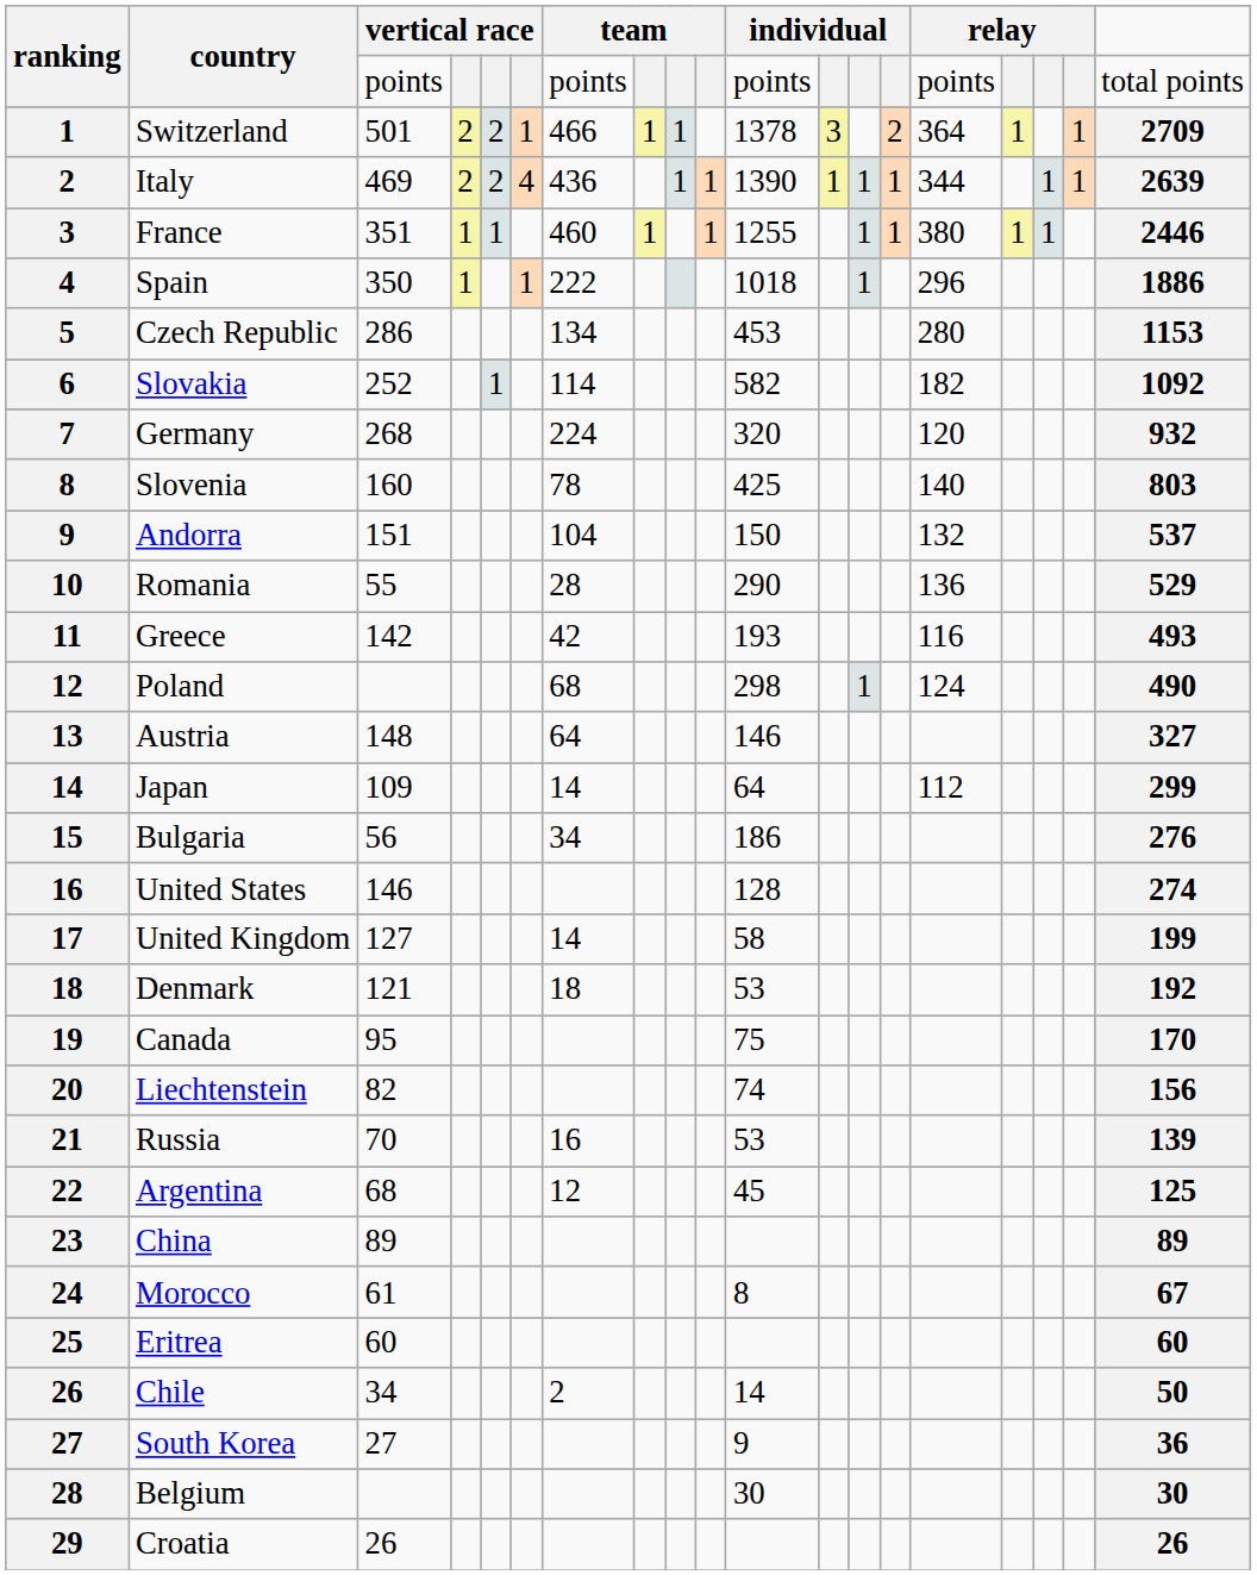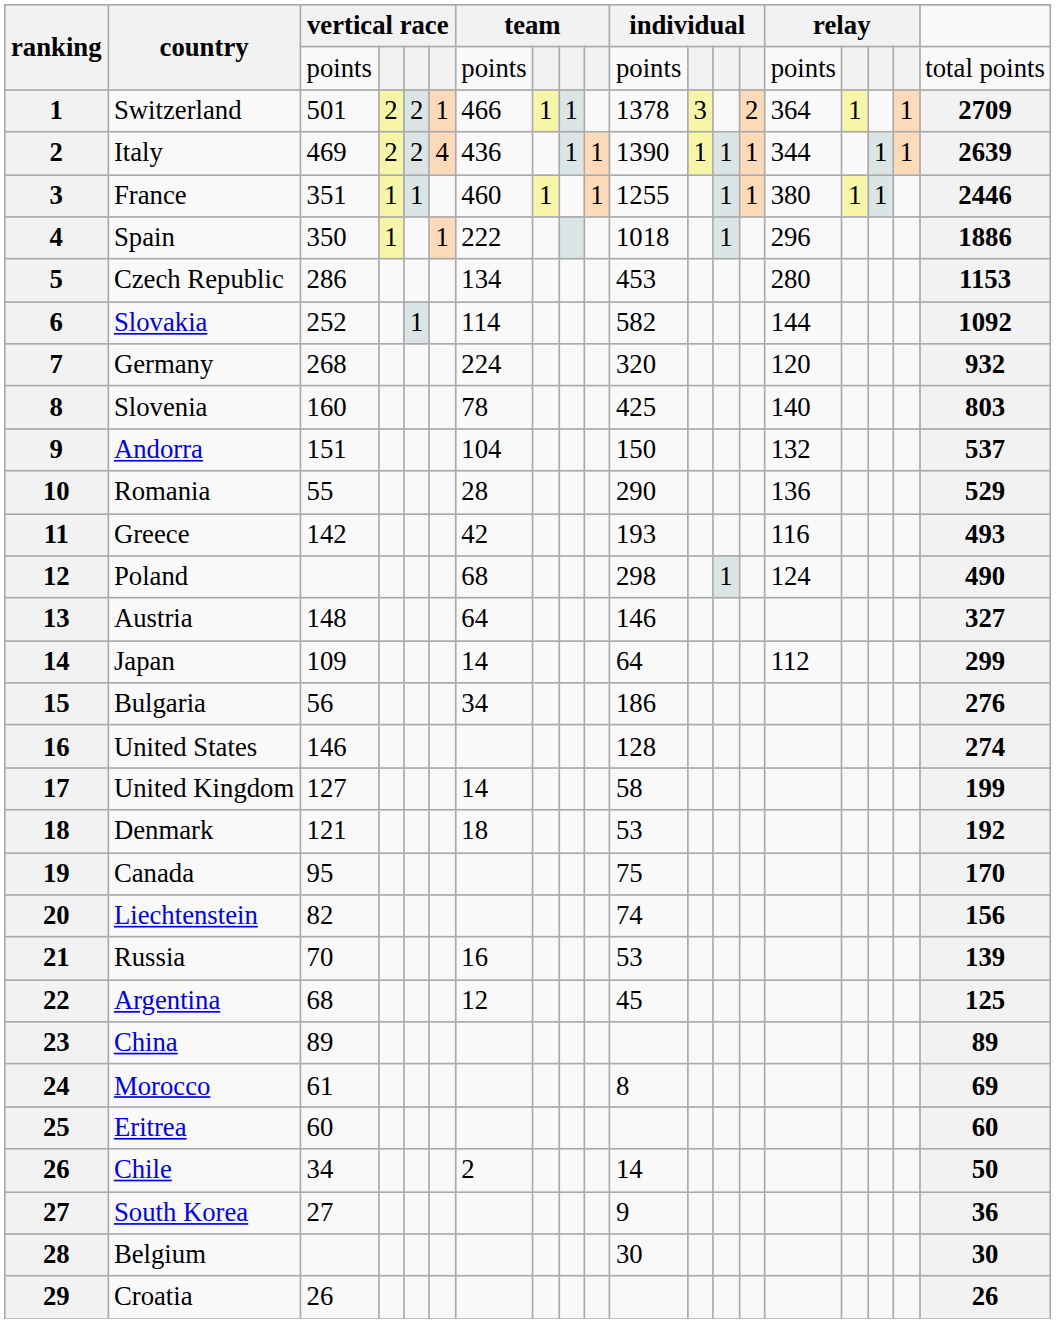 <table class="wikitable">
 <tr>
 <th rowspan="2">ranking</th>
 <th rowspan="2">country</th>
 <th colspan="4">vertical race</th>
 <th colspan="4">team</th>
 <th colspan="4">individual</th>
 <th colspan="4">relay</th>
 <td></td>
 </tr>
 <tr>
 <td>points</td>
 <th bgcolor="gold"></th>
 <th bgcolor="silver"></th>
 <th bgcolor="#cc9966"></th>
 <td>points</td>
 <th bgcolor="gold"></th>
 <th bgcolor="silver"></th>
 <th bgcolor="#cc9966"></th>
 <td>points</td>
 <th bgcolor="gold"></th>
 <th bgcolor="silver"></th>
 <th bgcolor="#cc9966"></th>
 <td>points</td>
 <th bgcolor="gold"></th>
 <th bgcolor="silver"></th>
 <th bgcolor="#cc9966"></th>
 <td>total points</td>
 </tr>
 <tr>
 <th>1</th>
 <td> Switzerland</td>
 <td>501</td>
 <td bgcolor="#F7F6A8">2</td>
 <td bgcolor="#DCE5E5">2</td>
 <td bgcolor="#FFDAB9">1</td>
 <td>466</td>
 <td bgcolor="#F7F6A8">1</td>
 <td bgcolor="#DCE5E5">1</td>
 <td></td>
 <td>1378</td>
 <td bgcolor="#F7F6A8">3</td>
 <td></td>
 <td bgcolor="#FFDAB9">2</td>
 <td>364</td>
 <td bgcolor="#F7F6A8">1</td>
 <td></td>
 <td bgcolor="#FFDAB9">1</td>
 <th>2709</th>
 </tr>
 <tr>
 <th>2</th>
 <td> Italy</td>
 <td>469</td>
 <td bgcolor="#F7F6A8">2</td>
 <td bgcolor="#DCE5E5">2</td>
 <td bgcolor="#FFDAB9">4</td>
 <td>436</td>
 <td></td>
 <td bgcolor="#DCE5E5">1</td>
 <td bgcolor="#FFDAB9">1</td>
 <td>1390</td>
 <td bgcolor="#F7F6A8">1</td>
 <td bgcolor="#DCE5E5">1</td>
 <td bgcolor="#FFDAB9">1</td>
 <td>344</td>
 <td></td>
 <td bgcolor="#DCE5E5">1</td>
 <td bgcolor="#FFDAB9">1</td>
 <th>2639</th>
 </tr>
 <tr>
 <th>3</th>
 <td> France</td>
 <td>351</td>
 <td bgcolor="#F7F6A8">1</td>
 <td bgcolor="#DCE5E5">1</td>
 <td></td>
 <td>460</td>
 <td bgcolor="#F7F6A8">1</td>
 <td></td>
 <td bgcolor="#FFDAB9">1</td>
 <td>1255</td>
 <td></td>
 <td bgcolor="#DCE5E5">1</td>
 <td bgcolor="#FFDAB9">1</td>
 <td>380</td>
 <td bgcolor="#F7F6A8">1</td>
 <td bgcolor="#DCE5E5">1</td>
 <td></td>
 <th>2446</th>
 </tr>
 <tr>
 <th>4</th>
 <td> Spain</td>
 <td>350</td>
 <td bgcolor="#F7F6A8">1</td>
 <td></td>
 <td bgcolor="#FFDAB9">1</td>
 <td>222</td>
 <td></td>
 <td bgcolor="#DCE5E5"></td>
 <td></td>
 <td>1018</td>
 <td></td>
 <td bgcolor="#DCE5E5">1</td>
 <td></td>
 <td>296</td>
 <td></td>
 <td></td>
 <td></td>
 <th>1886</th>
 </tr>
 <tr>
 <th>5</th>
 <td> Czech Republic</td>
 <td>286</td>
 <td></td>
 <td></td>
 <td></td>
 <td>134</td>
 <td></td>
 <td></td>
 <td></td>
 <td>453</td>
 <td></td>
 <td></td>
 <td></td>
 <td>280</td>
 <td></td>
 <td></td>
 <td></td>
 <th>1153</th>
 </tr>
 <tr>
 <th>6</th>
 <td> <a href='#'>Slovakia</a></td>
 <td>252</td>
 <td></td>
 <td bgcolor="#DCE5E5">1</td>
 <td></td>
 <td>114</td>
 <td></td>
 <td></td>
 <td></td>
 <td>582</td>
 <td></td>
 <td></td>
 <td></td>
-<td>182</td>
+<td>144</td>
 <td></td>
 <td></td>
 <td></td>
 <th>1092</th>
 </tr>
 <tr>
 <th>7</th>
 <td> Germany</td>
 <td>268</td>
 <td></td>
 <td></td>
 <td></td>
 <td>224</td>
 <td></td>
 <td></td>
 <td></td>
 <td>320</td>
 <td></td>
 <td></td>
 <td></td>
 <td>120</td>
 <td></td>
 <td></td>
 <td></td>
 <th>932</th>
 </tr>
 <tr>
 <th>8</th>
 <td> Slovenia</td>
 <td>160</td>
 <td></td>
 <td></td>
 <td></td>
 <td>78</td>
 <td></td>
 <td></td>
 <td></td>
 <td>425</td>
 <td></td>
 <td></td>
 <td></td>
 <td>140</td>
 <td></td>
 <td></td>
 <td></td>
 <th>803</th>
 </tr>
 <tr>
 <th>9</th>
 <td> <a href='#'>Andorra</a></td>
 <td>151</td>
 <td></td>
 <td></td>
 <td></td>
 <td>104</td>
 <td></td>
 <td></td>
 <td></td>
 <td>150</td>
 <td></td>
 <td></td>
 <td></td>
 <td>132</td>
 <td></td>
 <td></td>
 <td></td>
 <th>537</th>
 </tr>
 <tr>
 <th>10</th>
 <td> Romania</td>
 <td>55</td>
 <td></td>
 <td></td>
 <td></td>
 <td>28</td>
 <td></td>
 <td></td>
 <td></td>
 <td>290</td>
 <td></td>
 <td></td>
 <td></td>
 <td>136</td>
 <td></td>
 <td></td>
 <td></td>
 <th>529</th>
 </tr>
 <tr>
 <th>11</th>
 <td> Greece</td>
 <td>142</td>
 <td></td>
 <td></td>
 <td></td>
 <td>42</td>
 <td></td>
 <td></td>
 <td></td>
 <td>193</td>
 <td></td>
 <td></td>
 <td></td>
 <td>116</td>
 <td></td>
 <td></td>
 <td></td>
 <th>493</th>
 </tr>
 <tr>
 <th>12</th>
 <td> Poland</td>
 <td></td>
 <td></td>
 <td></td>
 <td></td>
 <td>68</td>
 <td></td>
 <td></td>
 <td></td>
 <td>298</td>
 <td></td>
 <td bgcolor="#DCE5E5">1</td>
 <td></td>
 <td>124</td>
 <td></td>
 <td></td>
 <td></td>
 <th>490</th>
 </tr>
 <tr>
 <th>13</th>
 <td> Austria</td>
 <td>148</td>
 <td></td>
 <td></td>
 <td></td>
 <td>64</td>
 <td></td>
 <td></td>
 <td></td>
 <td>146</td>
 <td></td>
 <td></td>
 <td></td>
 <td></td>
 <td></td>
 <td></td>
 <td></td>
 <th>327</th>
 </tr>
 <tr>
 <th>14</th>
 <td> Japan</td>
 <td>109</td>
 <td></td>
 <td></td>
 <td></td>
 <td>14</td>
 <td></td>
 <td></td>
 <td></td>
 <td>64</td>
 <td></td>
 <td></td>
 <td></td>
 <td>112</td>
 <td></td>
 <td></td>
 <td></td>
 <th>299</th>
 </tr>
 <tr>
 <th>15</th>
 <td> Bulgaria</td>
 <td>56</td>
 <td></td>
 <td></td>
 <td></td>
 <td>34</td>
 <td></td>
 <td></td>
 <td></td>
 <td>186</td>
 <td></td>
 <td></td>
 <td></td>
 <td></td>
 <td></td>
 <td></td>
 <td></td>
 <th>276</th>
 </tr>
 <tr>
 <th>16</th>
 <td> United States</td>
 <td>146</td>
 <td></td>
 <td></td>
 <td></td>
 <td></td>
 <td></td>
 <td></td>
 <td></td>
 <td>128</td>
 <td></td>
 <td></td>
 <td></td>
 <td></td>
 <td></td>
 <td></td>
 <td></td>
 <th>274</th>
 </tr>
 <tr>
 <th>17</th>
 <td> United Kingdom</td>
 <td>127</td>
 <td></td>
 <td></td>
 <td></td>
 <td>14</td>
 <td></td>
 <td></td>
 <td></td>
 <td>58</td>
 <td></td>
 <td></td>
 <td></td>
 <td></td>
 <td></td>
 <td></td>
 <td></td>
 <th>199</th>
 </tr>
 <tr>
 <th>18</th>
 <td> Denmark</td>
 <td>121</td>
 <td></td>
 <td></td>
 <td></td>
 <td>18</td>
 <td></td>
 <td></td>
 <td></td>
 <td>53</td>
 <td></td>
 <td></td>
 <td></td>
 <td></td>
 <td></td>
 <td></td>
 <td></td>
 <th>192</th>
 </tr>
 <tr>
 <th>19</th>
 <td> Canada</td>
 <td>95</td>
 <td></td>
 <td></td>
 <td></td>
 <td></td>
 <td></td>
 <td></td>
 <td></td>
 <td>75</td>
 <td></td>
 <td></td>
 <td></td>
 <td></td>
 <td></td>
 <td></td>
 <td></td>
 <th>170</th>
 </tr>
 <tr>
 <th>20</th>
 <td> <a href='#'>Liechtenstein</a></td>
 <td>82</td>
 <td></td>
 <td></td>
 <td></td>
 <td></td>
 <td></td>
 <td></td>
 <td></td>
 <td>74</td>
 <td></td>
 <td></td>
 <td></td>
 <td></td>
 <td></td>
 <td></td>
 <td></td>
 <th>156</th>
 </tr>
 <tr>
 <th>21</th>
 <td> Russia</td>
 <td>70</td>
 <td></td>
 <td></td>
 <td></td>
 <td>16</td>
 <td></td>
 <td></td>
 <td></td>
 <td>53</td>
 <td></td>
 <td></td>
 <td></td>
 <td></td>
 <td></td>
 <td></td>
 <td></td>
 <th>139</th>
 </tr>
 <tr>
 <th>22</th>
 <td> <a href='#'>Argentina</a></td>
 <td>68</td>
 <td></td>
 <td></td>
 <td></td>
 <td>12</td>
 <td></td>
 <td></td>
 <td></td>
 <td>45</td>
 <td></td>
 <td></td>
 <td></td>
 <td></td>
 <td></td>
 <td></td>
 <td></td>
 <th>125</th>
 </tr>
 <tr>
 <th>23</th>
 <td> <a href='#'>China</a></td>
 <td>89</td>
 <td></td>
 <td></td>
 <td></td>
 <td></td>
 <td></td>
 <td></td>
 <td></td>
 <td></td>
 <td></td>
 <td></td>
 <td></td>
 <td></td>
 <td></td>
 <td></td>
 <td></td>
 <th>89</th>
 </tr>
 <tr>
 <th>24</th>
 <td> <a href='#'>Morocco</a></td>
 <td>61</td>
 <td></td>
 <td></td>
 <td></td>
 <td></td>
 <td></td>
 <td></td>
 <td></td>
 <td>8</td>
 <td></td>
 <td></td>
 <td></td>
 <td></td>
 <td></td>
 <td></td>
 <td></td>
-<th>67</th>
+<th>69</th>
 </tr>
 <tr>
 <th>25</th>
 <td> <a href='#'>Eritrea</a></td>
 <td>60</td>
 <td></td>
 <td></td>
 <td></td>
 <td></td>
 <td></td>
 <td></td>
 <td></td>
 <td></td>
 <td></td>
 <td></td>
 <td></td>
 <td></td>
 <td></td>
 <td></td>
 <td></td>
 <th>60</th>
 </tr>
 <tr>
 <th>26</th>
 <td> <a href='#'>Chile</a></td>
 <td>34</td>
 <td></td>
 <td></td>
 <td></td>
 <td>2</td>
 <td></td>
 <td></td>
 <td></td>
 <td>14</td>
 <td></td>
 <td></td>
 <td></td>
 <td></td>
 <td></td>
 <td></td>
 <td></td>
 <th>50</th>
 </tr>
 <tr>
 <th>27</th>
 <td> <a href='#'>South Korea</a></td>
 <td>27</td>
 <td></td>
 <td></td>
 <td></td>
 <td></td>
 <td></td>
 <td></td>
 <td></td>
 <td>9</td>
 <td></td>
 <td></td>
 <td></td>
 <td></td>
 <td></td>
 <td></td>
 <td></td>
 <th>36</th>
 </tr>
 <tr>
 <th>28</th>
 <td> Belgium</td>
 <td></td>
 <td></td>
 <td></td>
 <td></td>
 <td></td>
 <td></td>
 <td></td>
 <td></td>
 <td>30</td>
 <td></td>
 <td></td>
 <td></td>
 <td></td>
 <td></td>
 <td></td>
 <td></td>
 <th>30</th>
 </tr>
 <tr>
 <th>29</th>
 <td> Croatia</td>
 <td>26</td>
 <td></td>
 <td></td>
 <td></td>
 <td></td>
 <td></td>
 <td></td>
 <td></td>
 <td></td>
 <td></td>
 <td></td>
 <td></td>
 <td></td>
 <td></td>
 <td></td>
 <td></td>
 <th>26</th>
 </tr>
 </table>
